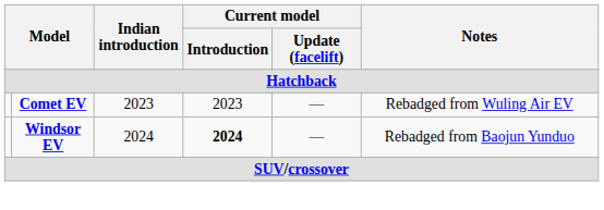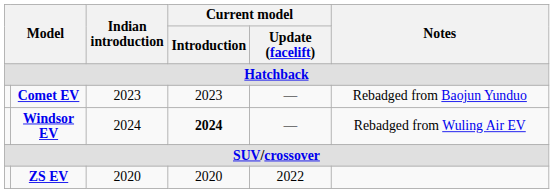 <table class="wikitable" style="text-align: center; width: 40%">
 <tr>
 <th colspan="2" rowspan="2" width="15%">Model</th>
 <th rowspan="2" width="15%">Indian introduction</th>
 <th colspan="2">Current model</th>
 <th rowspan="2">Notes</th>
 </tr>
 <tr>
 <th width="15%">Introduction</th>
 <th width="15%">Update (<a href='#'>facelift</a>)</th>
 </tr>
 <tr bgcolor="#e0e0e0">
 <td colspan="6"><strong><a href='#'>Hatchback</a></strong></td>
 </tr>
 <tr>
 <td></td>
 <td><strong><a href='#'>Comet EV</a></strong></td>
 <td>2023</td>
 <td>2023</td>
 <td>—</td>
-<td>Rebadged from <a href='#'>Wuling Air EV</a></td>
+<td>Rebadged from <a href='#'>Baojun Yunduo</a></td>
 </tr>
 <tr>
 <td></td>
 <td><strong><a href='#'>Windsor EV</a></strong></td>
 <td>2024</td>
 <td><strong>2024</strong></td>
 <td>—</td>
-<td>Rebadged from <a href='#'>Baojun Yunduo</a></td>
+<td>Rebadged from <a href='#'>Wuling Air EV</a></td>
 </tr>
 <tr bgcolor="#e0e0e0">
 <td colspan="6"><strong><a href='#'>SUV</a>/<a href='#'>crossover</a></strong></td>
 </tr>
+<tr>
+<td></td>
+<td><strong><a href='#'>ZS EV</a></strong></td>
+<td>2020</td>
+<td>2020</td>
+<td>2022</td>
+<td></td>
+</tr>
 </table>
